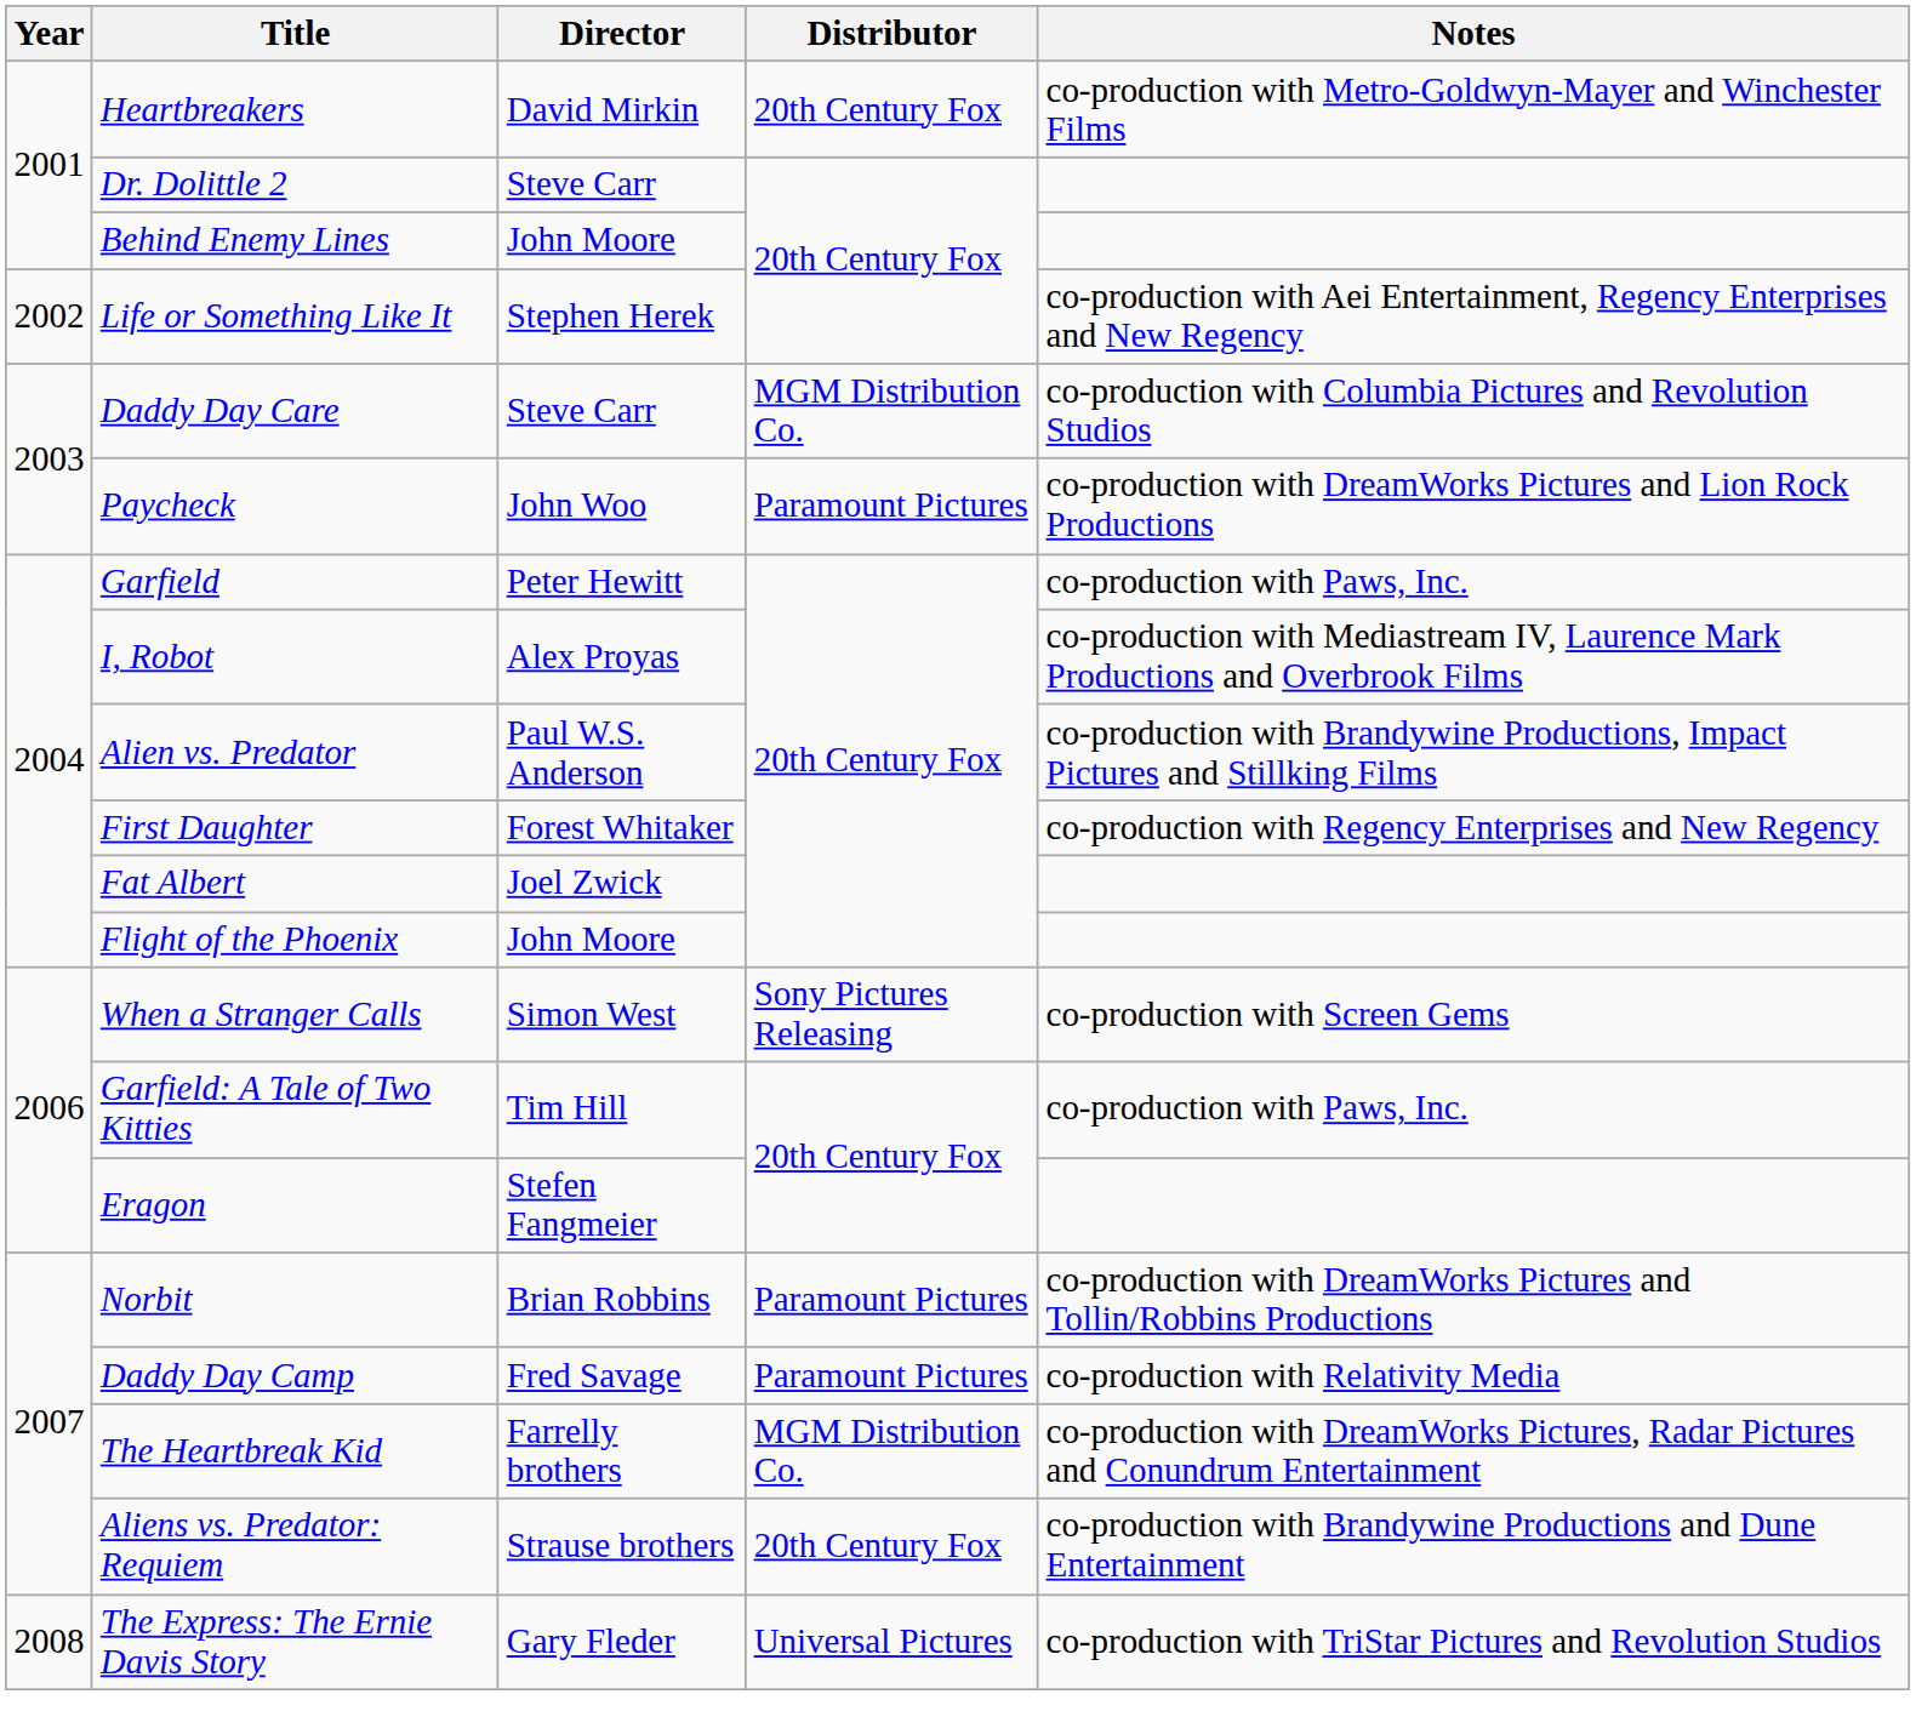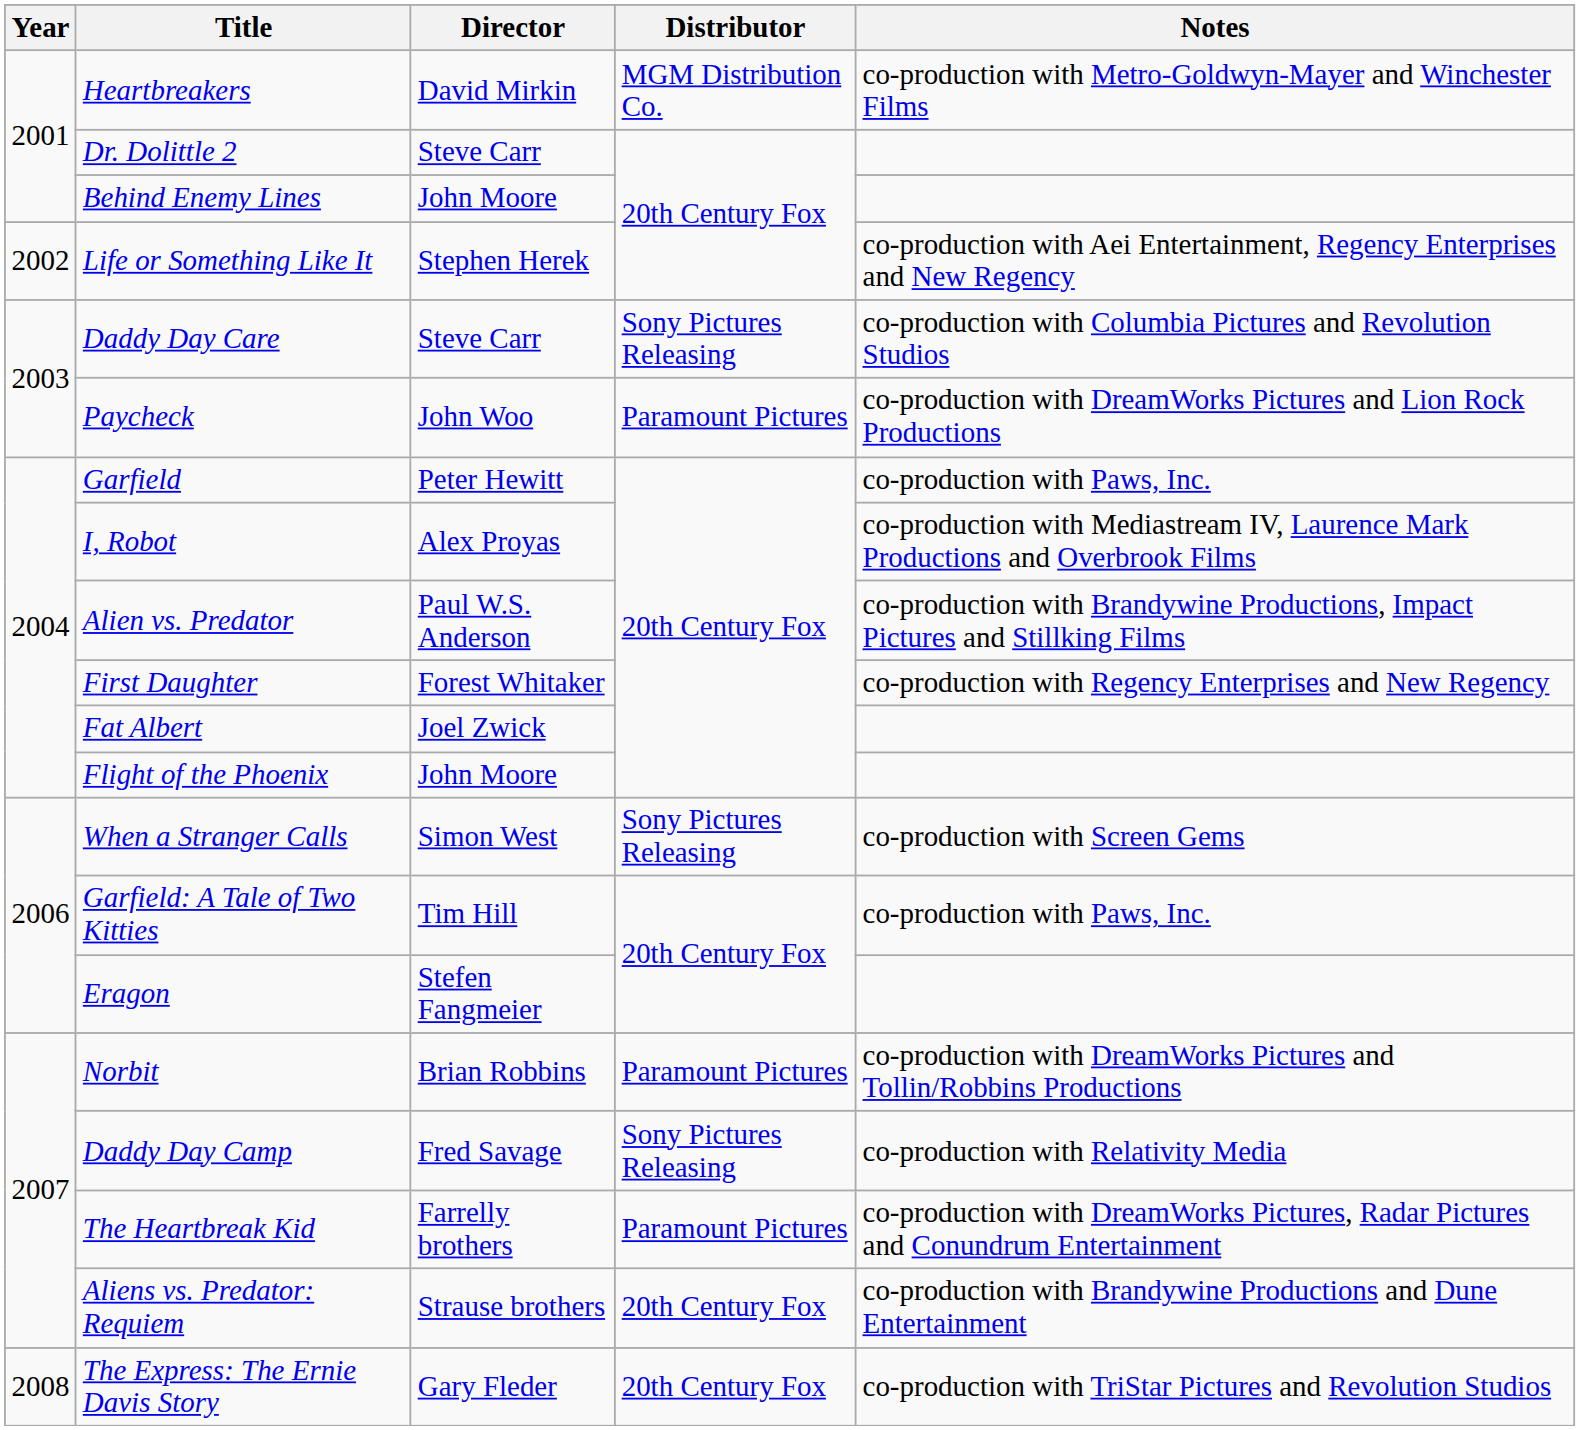 <table class="wikitable sortable">
 <tr>
 <th>Year</th>
 <th>Title</th>
 <th>Director</th>
 <th>Distributor</th>
 <th>Notes</th>
 </tr>
 <tr>
 <td rowspan="3">2001</td>
 <td><em><a href='#'>Heartbreakers</a></em></td>
 <td><a href='#'>David Mirkin</a></td>
-<td><a href='#'>20th Century Fox</a></td>
+<td><a href='#'>MGM Distribution Co.</a></td>
 <td>co-production with <a href='#'>Metro-Goldwyn-Mayer</a> and <a href='#'>Winchester Films</a></td>
 </tr>
 <tr>
 <td><em><a href='#'>Dr. Dolittle 2</a></em></td>
 <td><a href='#'>Steve Carr</a></td>
 <td rowspan="3"><a href='#'>20th Century Fox</a></td>
 <td></td>
 </tr>
 <tr>
 <td><em><a href='#'>Behind Enemy Lines</a></em></td>
 <td><a href='#'>John Moore</a></td>
 <td></td>
 </tr>
 <tr>
 <td>2002</td>
 <td><em><a href='#'>Life or Something Like It</a></em></td>
 <td><a href='#'>Stephen Herek</a></td>
 <td>co-production with Aei Entertainment, <a href='#'>Regency Enterprises</a> and <a href='#'>New Regency</a></td>
 </tr>
 <tr>
 <td rowspan="2">2003</td>
 <td><em><a href='#'>Daddy Day Care</a></em></td>
 <td><a href='#'>Steve Carr</a></td>
-<td><a href='#'>MGM Distribution Co.</a></td>
+<td><a href='#'>Sony Pictures Releasing</a></td>
 <td>co-production with <a href='#'>Columbia Pictures</a> and <a href='#'>Revolution Studios</a></td>
 </tr>
 <tr>
 <td><em><a href='#'>Paycheck</a></em></td>
 <td><a href='#'>John Woo</a></td>
 <td><a href='#'>Paramount Pictures</a></td>
 <td>co-production with <a href='#'>DreamWorks Pictures</a> and <a href='#'>Lion Rock Productions</a></td>
 </tr>
 <tr>
 <td rowspan="6">2004</td>
 <td><em><a href='#'>Garfield</a></em></td>
 <td><a href='#'>Peter Hewitt</a></td>
 <td rowspan="6"><a href='#'>20th Century Fox</a></td>
 <td>co-production with <a href='#'>Paws, Inc.</a></td>
 </tr>
 <tr>
 <td><em><a href='#'>I, Robot</a></em></td>
 <td><a href='#'>Alex Proyas</a></td>
 <td>co-production with Mediastream IV, <a href='#'>Laurence Mark Productions</a> and <a href='#'>Overbrook Films</a></td>
 </tr>
 <tr>
 <td><em><a href='#'>Alien vs. Predator</a></em></td>
 <td><a href='#'>Paul W.S. Anderson</a></td>
 <td>co-production with <a href='#'>Brandywine Productions</a>, <a href='#'>Impact Pictures</a> and <a href='#'>Stillking Films</a></td>
 </tr>
 <tr>
 <td><em><a href='#'>First Daughter</a></em></td>
 <td><a href='#'>Forest Whitaker</a></td>
 <td>co-production with <a href='#'>Regency Enterprises</a> and <a href='#'>New Regency</a></td>
 </tr>
 <tr>
 <td><em><a href='#'>Fat Albert</a></em></td>
 <td><a href='#'>Joel Zwick</a></td>
 <td></td>
 </tr>
 <tr>
 <td><em><a href='#'>Flight of the Phoenix</a></em></td>
 <td><a href='#'>John Moore</a></td>
 <td></td>
 </tr>
 <tr>
 <td rowspan="3">2006</td>
 <td><em><a href='#'>When a Stranger Calls</a></em></td>
 <td><a href='#'>Simon West</a></td>
 <td><a href='#'>Sony Pictures Releasing</a></td>
 <td>co-production with <a href='#'>Screen Gems</a></td>
 </tr>
 <tr>
 <td><em><a href='#'>Garfield: A Tale of Two Kitties</a></em></td>
 <td><a href='#'>Tim Hill</a></td>
 <td rowspan="2"><a href='#'>20th Century Fox</a></td>
 <td>co-production with <a href='#'>Paws, Inc.</a></td>
 </tr>
 <tr>
 <td><em><a href='#'>Eragon</a></em></td>
 <td><a href='#'>Stefen Fangmeier</a></td>
 <td></td>
 </tr>
 <tr>
 <td rowspan="4">2007</td>
 <td><em><a href='#'>Norbit</a></em></td>
 <td><a href='#'>Brian Robbins</a></td>
 <td><a href='#'>Paramount Pictures</a></td>
 <td>co-production with <a href='#'>DreamWorks Pictures</a> and <a href='#'>Tollin/Robbins Productions</a></td>
 </tr>
 <tr>
 <td><em><a href='#'>Daddy Day Camp</a></em></td>
 <td><a href='#'>Fred Savage</a></td>
-<td><a href='#'>Paramount Pictures</a></td>
+<td><a href='#'>Sony Pictures Releasing</a></td>
 <td>co-production with <a href='#'>Relativity Media</a></td>
 </tr>
 <tr>
 <td><em><a href='#'>The Heartbreak Kid</a></em></td>
 <td><a href='#'>Farrelly brothers</a></td>
-<td><a href='#'>MGM Distribution Co.</a></td>
+<td><a href='#'>Paramount Pictures</a></td>
 <td>co-production with <a href='#'>DreamWorks Pictures</a>, <a href='#'>Radar Pictures</a> and <a href='#'>Conundrum Entertainment</a></td>
 </tr>
 <tr>
 <td><em><a href='#'>Aliens vs. Predator: Requiem</a></em></td>
 <td><a href='#'>Strause brothers</a></td>
 <td><a href='#'>20th Century Fox</a></td>
 <td>co-production with <a href='#'>Brandywine Productions</a> and <a href='#'>Dune Entertainment</a></td>
 </tr>
 <tr>
 <td>2008</td>
 <td><em><a href='#'>The Express: The Ernie Davis Story</a></em></td>
 <td><a href='#'>Gary Fleder</a></td>
-<td><a href='#'>Universal Pictures</a></td>
+<td><a href='#'>20th Century Fox</a></td>
 <td>co-production with <a href='#'>TriStar Pictures</a> and <a href='#'>Revolution Studios</a></td>
 </tr>
 </table>
